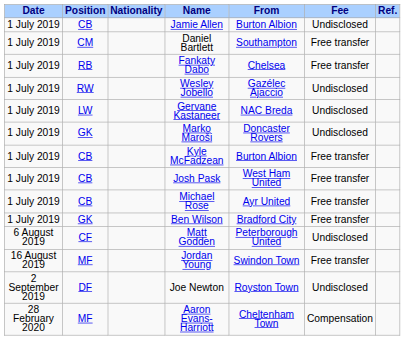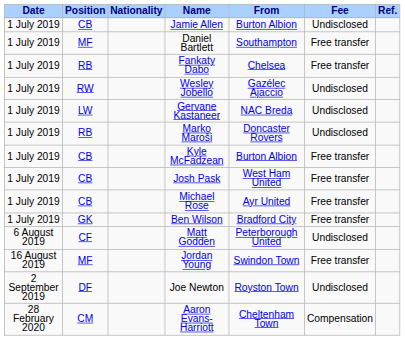 <table class="wikitable sortable alternance" style="font-size:100%; text-align:center; line-height:14px; width:70%;">
 <tr>
 <th style="background:#AAD0FF; color:#000080; width:120px;">Date</th>
 <th style="background:#AAD0FF; color:#000080; width:50px;">Position</th>
 <th style="background:#AAD0FF; color:#000080; width:50px;">Nationality</th>
 <th style="background:#AAD0FF; color:#000080; width:150px;">Name</th>
 <th style="background:#AAD0FF; color:#000080; width:200px;">From</th>
 <th style="background:#AAD0FF; color:#000080; width:110px;">Fee</th>
 <th style="background:#AAD0FF; color:#000080; width:25px;">Ref.</th>
 </tr>
 <tr>
 <td>1 July 2019</td>
 <td><a href='#'>CB</a></td>
 <td></td>
 <td><a href='#'>Jamie Allen</a></td>
 <td> <a href='#'>Burton Albion</a></td>
 <td>Undisclosed</td>
 <td></td>
 </tr>
 <tr>
 <td>1 July 2019</td>
-<td><a href='#'>CM</a></td>
+<td><a href='#'>MF</a></td>
 <td></td>
 <td>Daniel Bartlett</td>
 <td> <a href='#'>Southampton</a></td>
 <td>Free transfer</td>
 <td></td>
 </tr>
 <tr>
 <td>1 July 2019</td>
 <td><a href='#'>RB</a></td>
 <td></td>
 <td><a href='#'>Fankaty Dabo</a></td>
 <td> <a href='#'>Chelsea</a></td>
 <td>Free transfer</td>
 <td></td>
 </tr>
 <tr>
 <td>1 July 2019</td>
 <td><a href='#'>RW</a></td>
 <td></td>
 <td><a href='#'>Wesley Jobello</a></td>
 <td> <a href='#'>Gazélec Ajaccio</a></td>
 <td>Undisclosed</td>
 <td></td>
 </tr>
 <tr>
 <td>1 July 2019</td>
 <td><a href='#'>LW</a></td>
 <td></td>
 <td><a href='#'>Gervane Kastaneer</a></td>
 <td> <a href='#'>NAC Breda</a></td>
 <td>Undisclosed</td>
 <td></td>
 </tr>
 <tr>
 <td>1 July 2019</td>
-<td><a href='#'>GK</a></td>
+<td><a href='#'>RB</a></td>
 <td></td>
 <td><a href='#'>Marko Maroši</a></td>
 <td> <a href='#'>Doncaster Rovers</a></td>
 <td>Undisclosed</td>
 <td></td>
 </tr>
 <tr>
 <td>1 July 2019</td>
 <td><a href='#'>CB</a></td>
 <td></td>
 <td><a href='#'>Kyle McFadzean</a></td>
 <td> <a href='#'>Burton Albion</a></td>
 <td>Free transfer</td>
 <td></td>
 </tr>
 <tr>
 <td>1 July 2019</td>
 <td><a href='#'>CB</a></td>
 <td></td>
 <td><a href='#'>Josh Pask</a></td>
 <td> <a href='#'>West Ham United</a></td>
 <td>Free transfer</td>
 <td></td>
 </tr>
 <tr>
 <td>1 July 2019</td>
 <td><a href='#'>CB</a></td>
 <td></td>
 <td><a href='#'>Michael Rose</a></td>
 <td> <a href='#'>Ayr United</a></td>
 <td>Free transfer</td>
 <td></td>
 </tr>
 <tr>
 <td>1 July 2019</td>
 <td><a href='#'>GK</a></td>
 <td></td>
 <td><a href='#'>Ben Wilson</a></td>
 <td> <a href='#'>Bradford City</a></td>
 <td>Free transfer</td>
 <td></td>
 </tr>
 <tr>
 <td>6 August 2019</td>
 <td><a href='#'>CF</a></td>
 <td></td>
 <td><a href='#'>Matt Godden</a></td>
 <td> <a href='#'>Peterborough United</a></td>
 <td>Undisclosed</td>
 <td></td>
 </tr>
 <tr>
 <td>16 August 2019</td>
 <td><a href='#'>MF</a></td>
 <td></td>
 <td><a href='#'>Jordan Young</a></td>
 <td> <a href='#'>Swindon Town</a></td>
 <td>Free transfer</td>
 <td></td>
 </tr>
 <tr>
 <td>2 September 2019</td>
 <td><a href='#'>DF</a></td>
 <td></td>
 <td>Joe Newton</td>
 <td> <a href='#'>Royston Town</a></td>
 <td>Undisclosed</td>
 <td></td>
 </tr>
 <tr>
 <td>28 February 2020</td>
-<td><a href='#'>MF</a></td>
+<td><a href='#'>CM</a></td>
 <td></td>
 <td><a href='#'>Aaron Evans-Harriott</a></td>
 <td> <a href='#'>Cheltenham Town</a></td>
 <td>Compensation</td>
 <td></td>
 </tr>
 </table>
